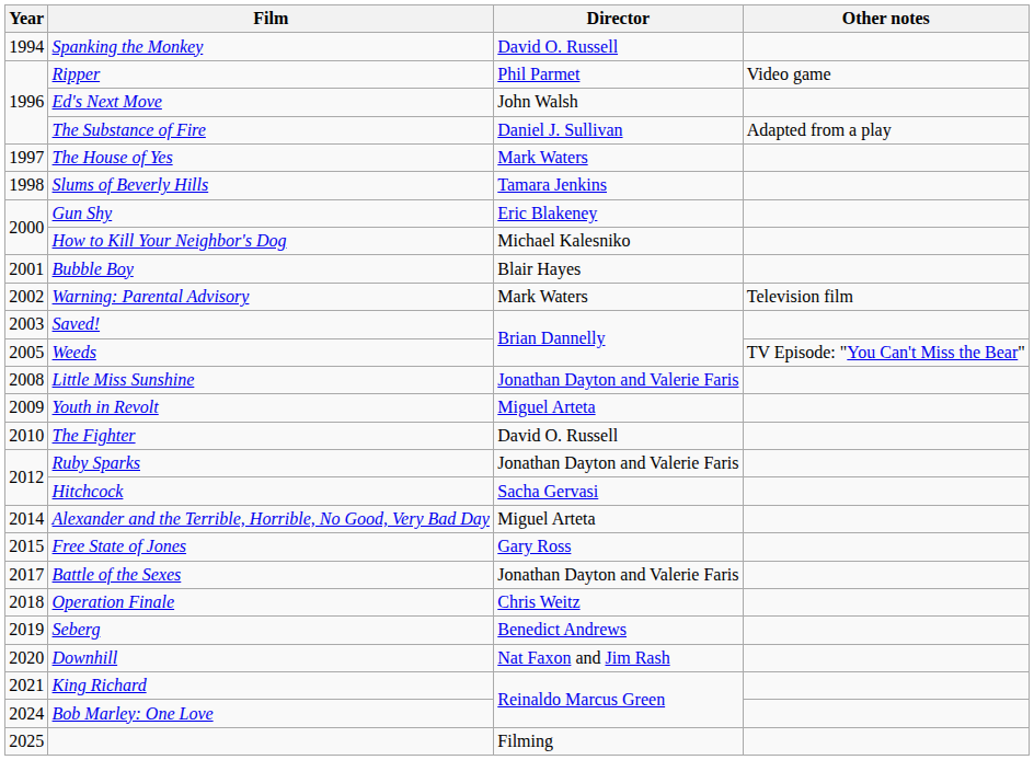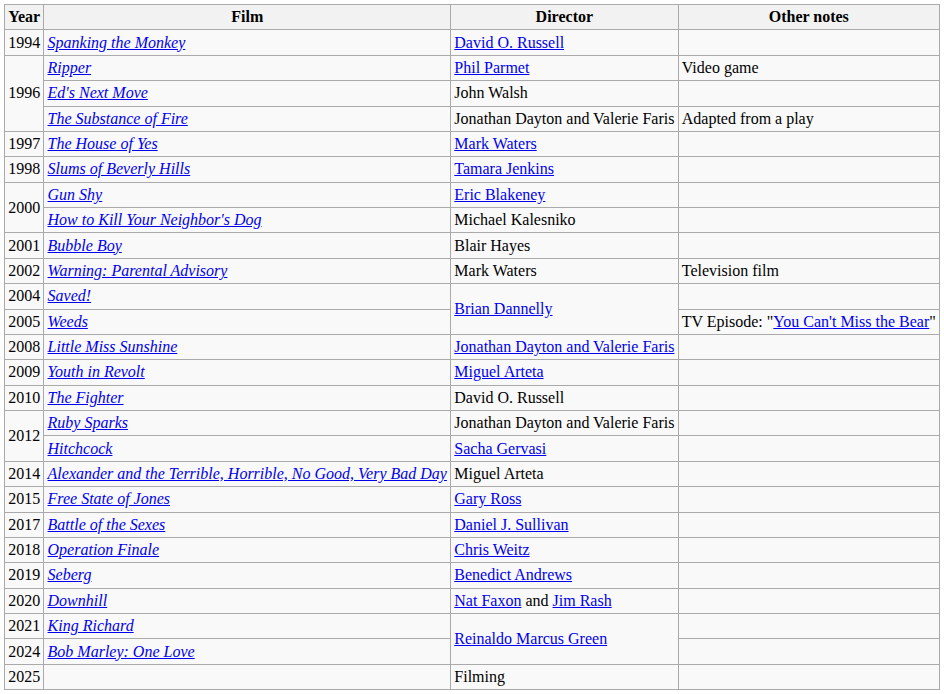 <table class="wikitable">
 <tr style="background:#b0c4de; text-align:center;">
 <th>Year</th>
 <th>Film</th>
 <th>Director</th>
 <th>Other notes</th>
 </tr>
 <tr>
 <td>1994</td>
 <td><em><a href='#'>Spanking the Monkey</a></em></td>
 <td><a href='#'>David O. Russell</a></td>
 <td></td>
 </tr>
 <tr>
 <td rowspan="3">1996</td>
 <td><em><a href='#'>Ripper</a></em></td>
 <td><a href='#'>Phil Parmet</a></td>
 <td>Video game</td>
 </tr>
 <tr>
 <td><em><a href='#'>Ed's Next Move</a></em></td>
 <td>John Walsh</td>
 <td></td>
 </tr>
 <tr>
 <td><em><a href='#'>The Substance of Fire</a></em></td>
-<td><a href='#'>Daniel J. Sullivan</a></td>
+<td>Jonathan Dayton and Valerie Faris</td>
 <td>Adapted from a play</td>
 </tr>
 <tr>
 <td>1997</td>
 <td><em><a href='#'>The House of Yes</a></em></td>
 <td><a href='#'>Mark Waters</a></td>
 <td></td>
 </tr>
 <tr>
 <td>1998</td>
 <td><em><a href='#'>Slums of Beverly Hills</a></em></td>
 <td><a href='#'>Tamara Jenkins</a></td>
 <td></td>
 </tr>
 <tr>
 <td rowspan="2">2000</td>
 <td><em><a href='#'>Gun Shy</a></em></td>
 <td><a href='#'>Eric Blakeney</a></td>
 <td></td>
 </tr>
 <tr>
 <td><em><a href='#'>How to Kill Your Neighbor's Dog</a></em></td>
 <td>Michael Kalesniko</td>
 <td></td>
 </tr>
 <tr>
 <td>2001</td>
 <td><em><a href='#'>Bubble Boy</a></em></td>
 <td>Blair Hayes</td>
 <td></td>
 </tr>
 <tr>
 <td>2002</td>
 <td><em><a href='#'>Warning: Parental Advisory</a></em></td>
 <td>Mark Waters</td>
 <td>Television film</td>
 </tr>
 <tr>
-<td>2003</td>
+<td>2004</td>
 <td><em><a href='#'>Saved!</a></em></td>
 <td rowspan="2"><a href='#'>Brian Dannelly</a></td>
 <td></td>
 </tr>
 <tr>
 <td>2005</td>
 <td><em><a href='#'>Weeds</a></em></td>
 <td>TV Episode: "<a href='#'>You Can't Miss the Bear</a>"</td>
 </tr>
 <tr>
 <td>2008</td>
 <td><em><a href='#'>Little Miss Sunshine</a></em></td>
 <td><a href='#'>Jonathan Dayton and Valerie Faris</a></td>
 <td></td>
 </tr>
 <tr>
 <td>2009</td>
 <td><em><a href='#'>Youth in Revolt</a></em></td>
 <td><a href='#'>Miguel Arteta</a></td>
 <td></td>
 </tr>
 <tr>
 <td>2010</td>
 <td><em><a href='#'>The Fighter</a></em></td>
 <td>David O. Russell</td>
 <td></td>
 </tr>
 <tr>
 <td rowspan="2">2012</td>
 <td><em><a href='#'>Ruby Sparks</a></em></td>
 <td>Jonathan Dayton and Valerie Faris</td>
 <td></td>
 </tr>
 <tr>
 <td><em><a href='#'>Hitchcock</a></em></td>
 <td><a href='#'>Sacha Gervasi</a></td>
 <td></td>
 </tr>
 <tr>
 <td>2014</td>
 <td><em><a href='#'>Alexander and the Terrible, Horrible, No Good, Very Bad Day</a></em></td>
 <td>Miguel Arteta</td>
 <td></td>
 </tr>
 <tr>
 <td>2015</td>
 <td><em><a href='#'>Free State of Jones</a></em></td>
 <td><a href='#'>Gary Ross</a></td>
 <td></td>
 </tr>
 <tr>
 <td>2017</td>
 <td><em><a href='#'>Battle of the Sexes</a></em></td>
-<td>Jonathan Dayton and Valerie Faris</td>
+<td><a href='#'>Daniel J. Sullivan</a></td>
 <td></td>
 </tr>
 <tr>
 <td>2018</td>
 <td><em><a href='#'>Operation Finale</a></em></td>
 <td><a href='#'>Chris Weitz</a></td>
 <td></td>
 </tr>
 <tr>
 <td>2019</td>
 <td><em><a href='#'>Seberg</a></em></td>
 <td><a href='#'>Benedict Andrews</a></td>
 <td></td>
 </tr>
 <tr>
 <td>2020</td>
 <td><em><a href='#'>Downhill</a></em></td>
 <td><a href='#'>Nat Faxon</a> and <a href='#'>Jim Rash</a></td>
 <td></td>
 </tr>
 <tr>
 <td>2021</td>
 <td><em><a href='#'>King Richard</a></em></td>
 <td rowspan="2"><a href='#'>Reinaldo Marcus Green</a></td>
 <td></td>
 </tr>
 <tr>
 <td>2024</td>
 <td><em><a href='#'>Bob Marley: One Love</a></em></td>
 <td></td>
 </tr>
 <tr>
 <td>2025</td>
 <td></td>
 <td>Filming</td>
 </tr>
 </table>
